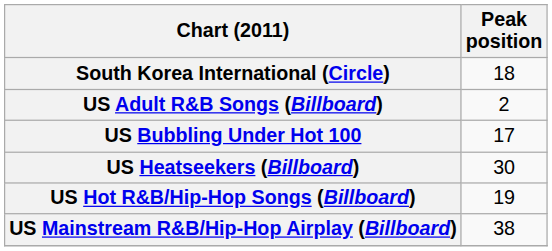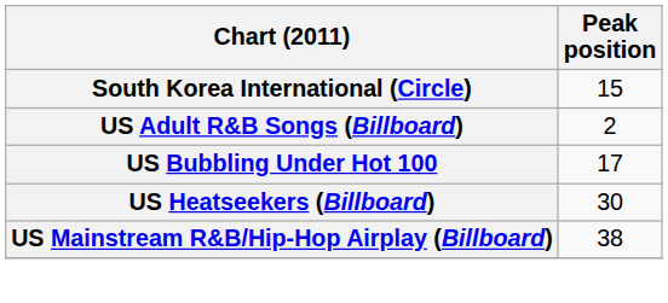 <table class="wikitable sortable plainrowheaders" style="text-align:center">
 <tr>
 <th scope="col">Chart (2011)</th>
 <th scope="col">Peak<br>position</th>
 </tr>
 <tr>
 <th scope="row">South Korea International (<a href='#'>Circle</a>)</th>
-<td align="center">18</td>
+<td align="center">15</td>
 </tr>
 <tr>
 <th scope="row">US <a href='#'>Adult R&B Songs</a> (<em><a href='#'>Billboard</a></em>)</th>
 <td>2</td>
 </tr>
 <tr>
 <th scope="row">US <a href='#'>Bubbling Under Hot 100</a></th>
 <td>17</td>
 </tr>
 <tr>
 <th scope="row">US <a href='#'>Heatseekers</a> (<em><a href='#'>Billboard</a></em>)</th>
 <td>30</td>
 </tr>
 <tr>
-<th scope="row">US <a href='#'>Hot R&B/Hip-Hop Songs</a> (<em><a href='#'>Billboard</a></em>)</th>
-<td>19</td>
-</tr>
-<tr>
 <th scope="row">US <a href='#'>Mainstream R&B/Hip-Hop Airplay</a> (<em><a href='#'>Billboard</a></em>)</th>
 <td>38</td>
 </tr>
 <tr>
 </tr>
 </table>
